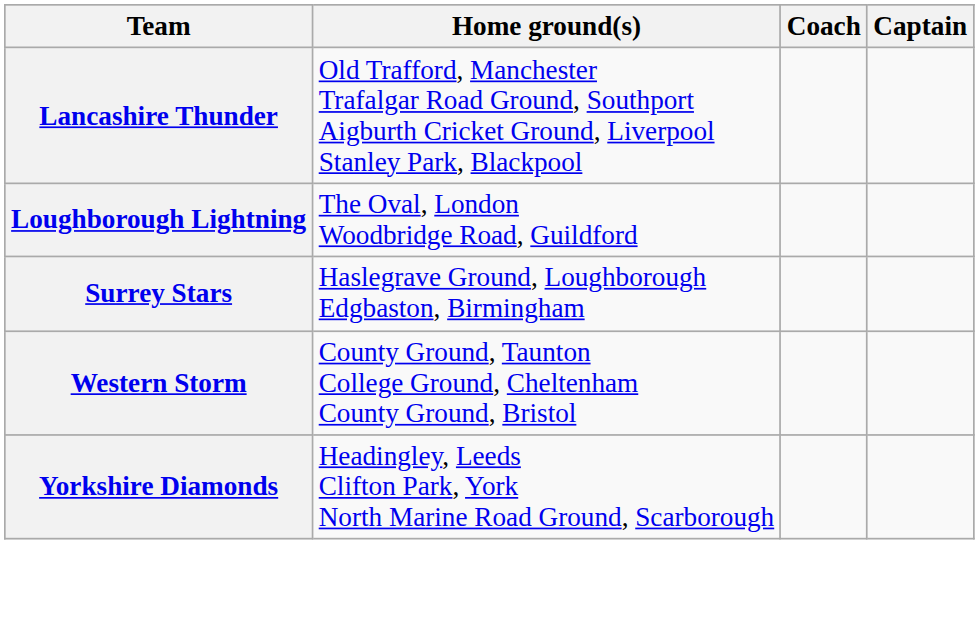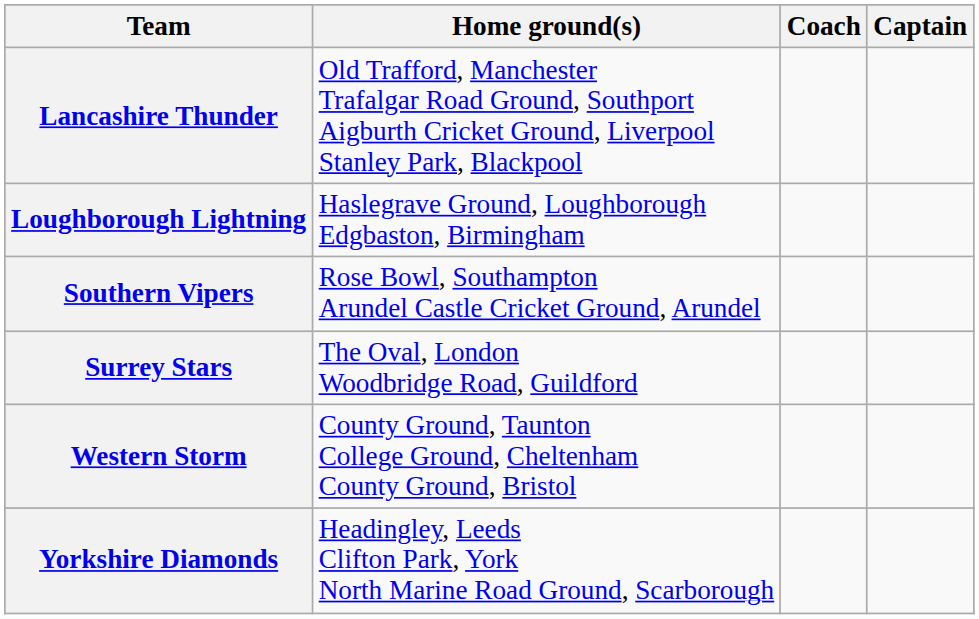 <table class="wikitable sortable plainrowheaders">
 <tr>
 <th scope="col">Team</th>
 <th scope="col">Home ground(s)</th>
 <th scope="col">Coach</th>
 <th scope="col">Captain</th>
 </tr>
 <tr>
 <th scope="row"><a href='#'>Lancashire Thunder</a></th>
 <td><a href='#'>Old Trafford</a>, <a href='#'>Manchester</a><br><a href='#'>Trafalgar Road Ground</a>, <a href='#'>Southport</a><br><a href='#'>Aigburth Cricket Ground</a>, <a href='#'>Liverpool</a><br><a href='#'>Stanley Park</a>, <a href='#'>Blackpool</a></td>
 <td></td>
 <td></td>
 </tr>
 <tr>
 <th scope="row"><a href='#'>Loughborough Lightning</a></th>
-<td><a href='#'>The Oval</a>, <a href='#'>London</a><br><a href='#'>Woodbridge Road</a>, <a href='#'>Guildford</a></td>
+<td><a href='#'>Haslegrave Ground</a>, <a href='#'>Loughborough</a><br><a href='#'>Edgbaston</a>, <a href='#'>Birmingham</a></td>
+<td></td>
+<td></td>
+</tr>
+<tr>
+<th scope="row"><a href='#'>Southern Vipers</a></th>
+<td><a href='#'>Rose Bowl</a>, <a href='#'>Southampton</a><br><a href='#'>Arundel Castle Cricket Ground</a>, <a href='#'>Arundel</a></td>
 <td></td>
 <td></td>
 </tr>
 <tr>
 <th scope="row"><a href='#'>Surrey Stars</a></th>
-<td><a href='#'>Haslegrave Ground</a>, <a href='#'>Loughborough</a><br><a href='#'>Edgbaston</a>, <a href='#'>Birmingham</a></td>
+<td><a href='#'>The Oval</a>, <a href='#'>London</a><br><a href='#'>Woodbridge Road</a>, <a href='#'>Guildford</a></td>
 <td></td>
 <td></td>
 </tr>
 <tr>
 <th scope="row"><a href='#'>Western Storm</a></th>
 <td><a href='#'>County Ground</a>, <a href='#'>Taunton</a><br><a href='#'>College Ground</a>, <a href='#'>Cheltenham</a><br><a href='#'>County Ground</a>, <a href='#'>Bristol</a></td>
 <td></td>
 <td></td>
 </tr>
 <tr>
 <th scope="row"><a href='#'>Yorkshire Diamonds</a></th>
 <td><a href='#'>Headingley</a>, <a href='#'>Leeds</a><br><a href='#'>Clifton Park</a>, <a href='#'>York</a><br><a href='#'>North Marine Road Ground</a>, <a href='#'>Scarborough</a></td>
 <td></td>
 <td></td>
 </tr>
 </table>
